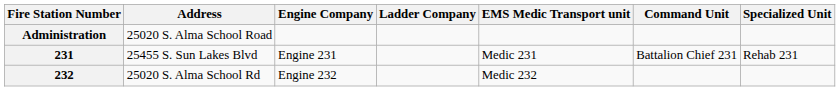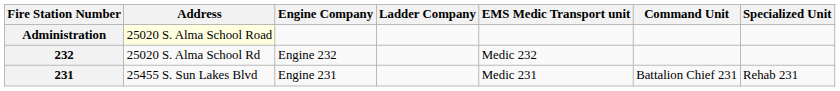 <table class=wikitable>
 <tr>
 <th>Fire Station Number</th>
 <th>Address</th>
 <th>Engine Company</th>
 <th>Ladder Company</th>
 <th>EMS Medic Transport unit</th>
 <th>Command Unit</th>
 <th>Specialized Unit</th>
 </tr>
 <tr>
 <th>Administration</th>
-<td>25020 S. Alma School Road</td>
+<td style="background: lightyellow;">25020 S. Alma School Road</td>
 <td></td>
 <td></td>
 <td></td>
+<td></td>
+<td></td>
+</tr>
+<tr>
+<th>232</th>
+<td>25020 S. Alma School Rd</td>
+<td>Engine 232</td>
+<td></td>
+<td>Medic 232</td>
 <td></td>
 <td></td>
 </tr>
 <tr>
 <th>231</th>
 <td>25455 S. Sun Lakes Blvd</td>
 <td>Engine 231</td>
 <td></td>
 <td>Medic 231</td>
 <td>Battalion Chief 231</td>
 <td>Rehab 231</td>
 </tr>
-<tr>
-<th>232</th>
-<td>25020 S. Alma School Rd</td>
-<td>Engine 232</td>
-<td></td>
-<td>Medic 232</td>
-<td></td>
-<td></td>
-</tr>
 </table>
